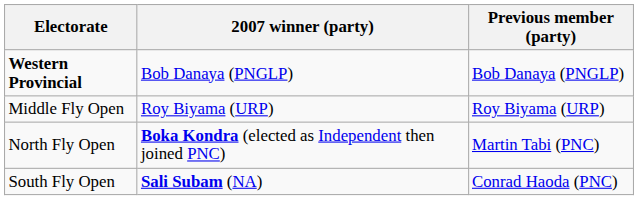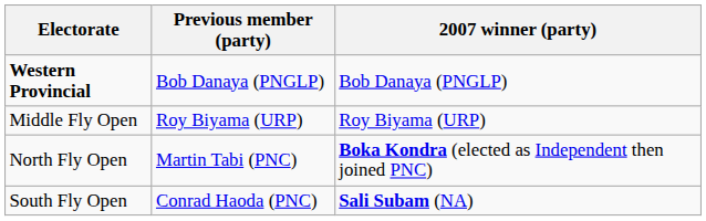 <table class="wikitable" style="text-align: left;" width="600">
 <tr>
 <th>Electorate</th>
+<th>Previous member (party)</th>
 <th>2007 winner (party)</th>
-<th>Previous member (party)</th>
 </tr>
 <tr>
 <td><strong>Western Provincial</strong></td>
+<td><a href='#'>Bob Danaya</a> (<a href='#'>PNGLP</a>)</td>
 <td><a href='#'>Bob Danaya</a> (<a href='#'>PNGLP</a>) </td>
-<td><a href='#'>Bob Danaya</a> (<a href='#'>PNGLP</a>)</td>
 </tr>
 <tr>
 <td>Middle Fly Open</td>
+<td><a href='#'>Roy Biyama</a> (<a href='#'>URP</a>)</td>
 <td><a href='#'>Roy Biyama</a> (<a href='#'>URP</a>) </td>
-<td><a href='#'>Roy Biyama</a> (<a href='#'>URP</a>)</td>
 </tr>
 <tr>
 <td>North Fly Open</td>
+<td><a href='#'>Martin Tabi</a> (<a href='#'>PNC</a>)</td>
 <td><strong><a href='#'>Boka Kondra</a></strong> (elected as <a href='#'>Independent</a> then joined <a href='#'>PNC</a>)</td>
-<td><a href='#'>Martin Tabi</a> (<a href='#'>PNC</a>)</td>
 </tr>
 <tr>
 <td>South Fly Open</td>
+<td><a href='#'>Conrad Haoda</a> (<a href='#'>PNC</a>)</td>
 <td><strong><a href='#'>Sali Subam</a></strong> (<a href='#'>NA</a>) </td>
-<td><a href='#'>Conrad Haoda</a> (<a href='#'>PNC</a>)</td>
 </tr>
 </table>
